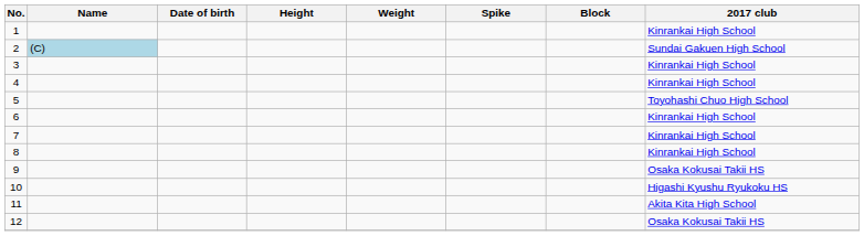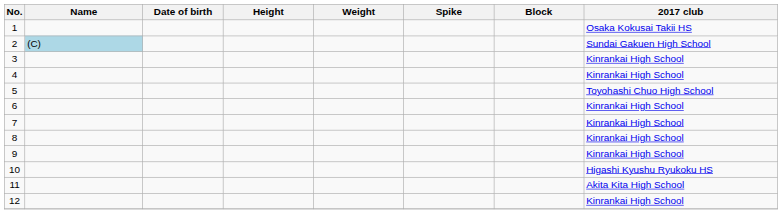 <table class="wikitable sortable" style="font-size:100%; text-align:center;">
 <tr>
 <th>No.</th>
 <th style="width:12em">Name</th>
 <th style="width:8em">Date of birth</th>
 <th style="width:9em">Height</th>
 <th style="width:9em">Weight</th>
 <th style="width:9em">Spike</th>
 <th style="width:9em">Block</th>
 <th style="width:20em">2017 club</th>
 </tr>
 <tr>
 <td>1</td>
 <td align=left></td>
 <td align=right></td>
 <td></td>
 <td></td>
 <td></td>
 <td></td>
-<td align=left> <a href='#'>Kinrankai High School</a></td>
+<td align=left> <a href='#'>Osaka Kokusai Takii HS</a></td>
 </tr>
 <tr>
 <td>2</td>
 <td align=left style="background: lightblue;"> (C)</td>
 <td align=right></td>
 <td></td>
 <td></td>
 <td></td>
 <td></td>
 <td align=left> <a href='#'>Sundai Gakuen High School</a></td>
 </tr>
 <tr>
 <td>3</td>
 <td align=left></td>
 <td align=right></td>
 <td></td>
 <td></td>
 <td></td>
 <td></td>
 <td align=left> <a href='#'>Kinrankai High School</a></td>
 </tr>
 <tr>
 <td>4</td>
 <td align=left></td>
 <td align=right></td>
 <td></td>
 <td></td>
 <td></td>
 <td></td>
 <td align=left> <a href='#'>Kinrankai High School</a></td>
 </tr>
 <tr>
 <td>5</td>
 <td align=left></td>
 <td align=right></td>
 <td></td>
 <td></td>
 <td></td>
 <td></td>
 <td align=left> <a href='#'>Toyohashi Chuo High School</a></td>
 </tr>
 <tr>
 <td>6</td>
 <td align=left></td>
 <td align=right></td>
 <td></td>
 <td></td>
 <td></td>
 <td></td>
 <td align=left> <a href='#'>Kinrankai High School</a></td>
 </tr>
 <tr>
 <td>7</td>
 <td align=left></td>
 <td align=right></td>
 <td></td>
 <td></td>
 <td></td>
 <td></td>
 <td align=left> <a href='#'>Kinrankai High School</a></td>
 </tr>
 <tr>
 <td>8</td>
 <td align=left></td>
 <td align=right></td>
 <td></td>
 <td></td>
 <td></td>
 <td></td>
 <td align=left> <a href='#'>Kinrankai High School</a></td>
 </tr>
 <tr>
 <td>9</td>
 <td align=left></td>
 <td align=right></td>
 <td></td>
 <td></td>
 <td></td>
 <td></td>
-<td align=left> <a href='#'>Osaka Kokusai Takii HS</a></td>
+<td align=left> <a href='#'>Kinrankai High School</a></td>
 </tr>
 <tr>
 <td>10</td>
 <td align=left></td>
 <td align=right></td>
 <td></td>
 <td></td>
 <td></td>
 <td></td>
 <td align=left> <a href='#'>Higashi Kyushu Ryukoku HS</a></td>
 </tr>
 <tr>
 <td>11</td>
 <td align=left></td>
 <td align=right></td>
 <td></td>
 <td></td>
 <td></td>
 <td></td>
 <td align=left> <a href='#'>Akita Kita High School</a></td>
 </tr>
 <tr>
 <td>12</td>
 <td align=left></td>
 <td align=right></td>
 <td></td>
 <td></td>
 <td></td>
 <td></td>
-<td align=left> <a href='#'>Osaka Kokusai Takii HS</a></td>
+<td align=left> <a href='#'>Kinrankai High School</a></td>
 </tr>
 <tr>
 </tr>
 </table>
